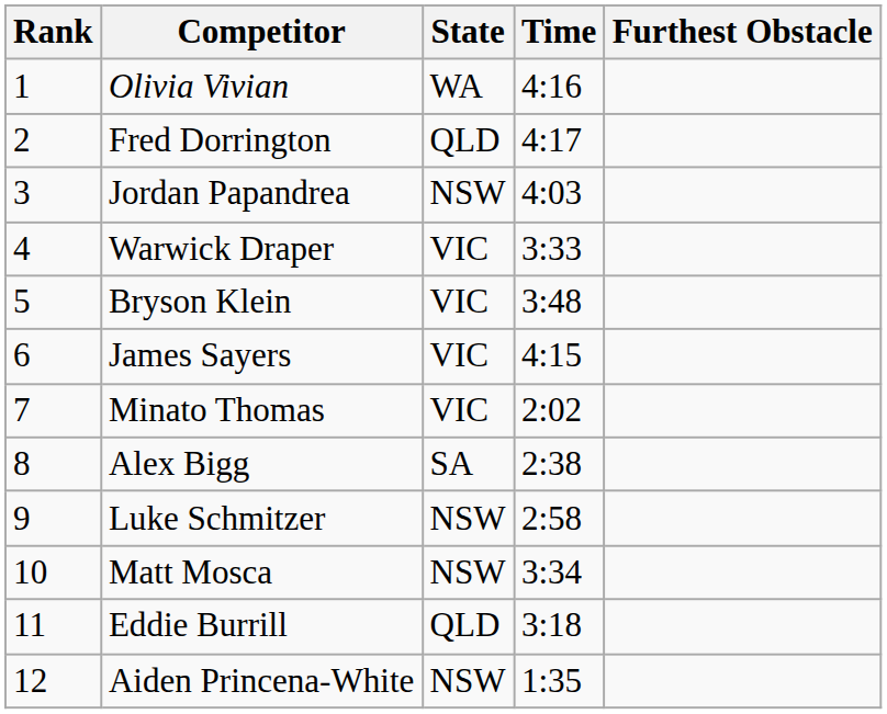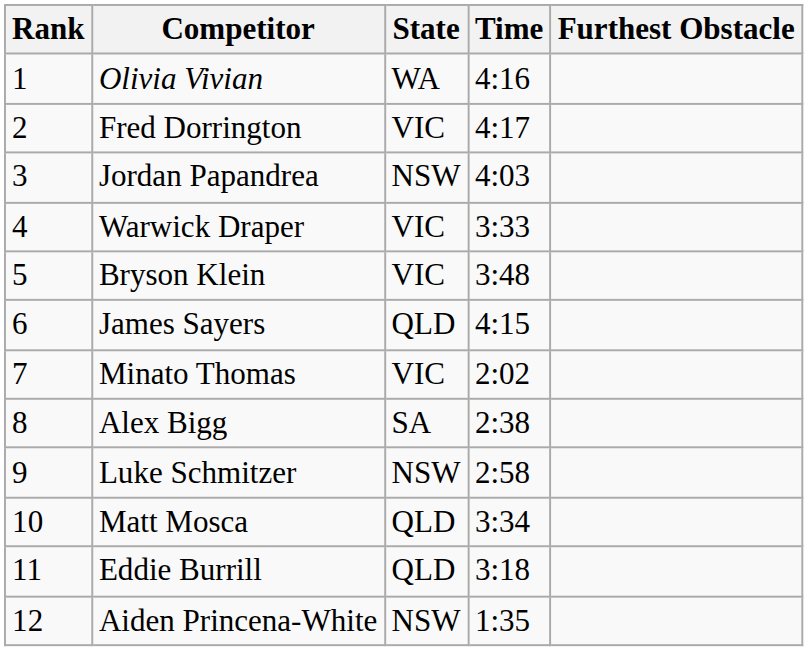 <table class="wikitable sortable mw-collapsible">
 <tr>
 <th>Rank</th>
 <th>Competitor</th>
 <th>State</th>
 <th>Time</th>
 <th>Furthest Obstacle</th>
 </tr>
 <tr>
 <td>1</td>
 <td><em> Olivia Vivian </em></td>
 <td>WA</td>
 <td>4:16</td>
 <td></td>
 </tr>
 <tr>
 <td>2</td>
 <td>Fred Dorrington</td>
-<td>QLD</td>
+<td>VIC</td>
 <td>4:17</td>
 <td></td>
 </tr>
 <tr>
 <td>3</td>
 <td>Jordan Papandrea</td>
 <td>NSW</td>
 <td>4:03</td>
 <td></td>
 </tr>
 <tr>
 <td>4</td>
 <td>Warwick Draper</td>
 <td>VIC</td>
 <td>3:33</td>
 <td></td>
 </tr>
 <tr>
 <td>5</td>
 <td>Bryson Klein</td>
 <td>VIC</td>
 <td>3:48</td>
 <td></td>
 </tr>
 <tr>
 <td>6</td>
 <td>James Sayers</td>
-<td>VIC</td>
+<td>QLD</td>
 <td>4:15</td>
 <td></td>
 </tr>
 <tr>
 <td>7</td>
 <td>Minato Thomas</td>
 <td>VIC</td>
 <td>2:02</td>
 <td></td>
 </tr>
 <tr>
 <td>8</td>
 <td>Alex Bigg</td>
 <td>SA</td>
 <td>2:38</td>
 <td></td>
 </tr>
 <tr>
 <td>9</td>
 <td>Luke Schmitzer</td>
 <td>NSW</td>
 <td>2:58</td>
 <td></td>
 </tr>
 <tr>
 <td>10</td>
 <td>Matt Mosca</td>
-<td>NSW</td>
+<td>QLD</td>
 <td>3:34</td>
 <td></td>
 </tr>
 <tr>
 <td>11</td>
 <td>Eddie Burrill</td>
 <td>QLD</td>
 <td>3:18</td>
 <td></td>
 </tr>
 <tr>
 <td>12</td>
 <td>Aiden Princena-White</td>
 <td>NSW</td>
 <td>1:35</td>
 <td></td>
 </tr>
 </table>
